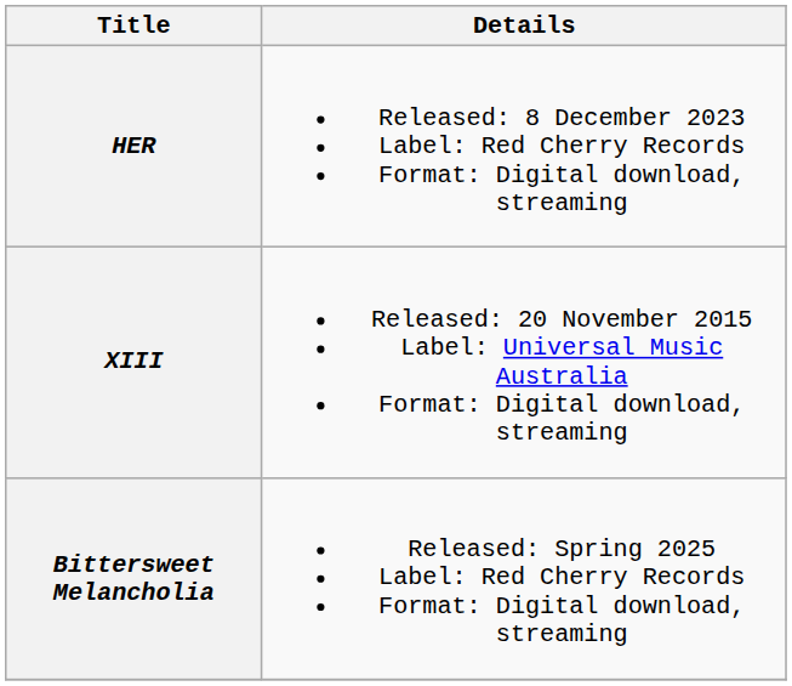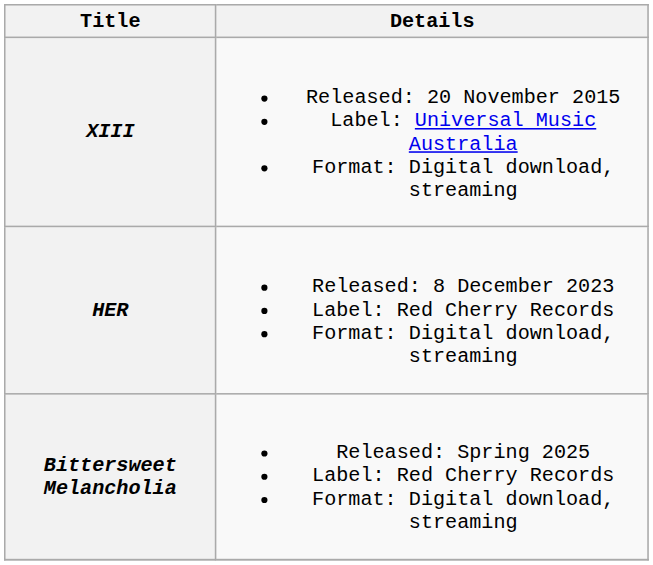 <table class="wikitable plainrowheaders" style="text-align:center;">
 <tr>
 <th scope="col" style="width:10em;">Title</th>
 <th scope="col" style="width:21em;">Details</th>
 </tr>
 <tr>
+<th scope="row"><em>XIII</em></th>
+<td><br><ul><li>Released: 20 November 2015</li><li>Label: <a href='#'>Universal Music Australia</a></li><li>Format: Digital download, streaming</li></ul></td>
+</tr>
+<tr>
 <th scope="row"><em>HER</em></th>
 <td><br><ul><li>Released: 8 December 2023</li><li>Label: Red Cherry Records</li><li>Format: Digital download, streaming</li></ul></td>
-</tr>
-<tr>
-<th scope="row"><em>XIII</em></th>
-<td><br><ul><li>Released: 20 November 2015</li><li>Label: <a href='#'>Universal Music Australia</a></li><li>Format: Digital download, streaming</li></ul></td>
 </tr>
 <tr>
 <th scope="row"><em>Bittersweet Melancholia</em></th>
 <td><br><ul><li>Released: Spring 2025</li><li>Label: Red Cherry Records</li><li>Format: Digital download, streaming</li></ul></td>
 </tr>
 <tr>
 </tr>
 </table>
